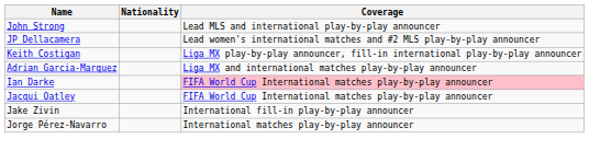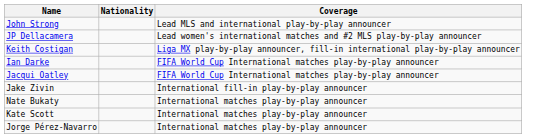 <table class="wikitable">
 <tr>
 <th>Name</th>
 <th>Nationality</th>
 <th>Coverage</th>
 </tr>
 <tr>
 <td><a href='#'>John Strong</a></td>
 <td></td>
 <td>Lead MLS and international play-by-play announcer</td>
 </tr>
 <tr>
 <td><a href='#'>JP Dellacamera</a></td>
 <td></td>
 <td>Lead women's international matches and #2 MLS play-by-play announcer</td>
 </tr>
 <tr>
 <td><a href='#'>Keith Costigan</a></td>
 <td></td>
 <td><a href='#'>Liga MX</a> play-by-play announcer, fill-in international play-by-play announcer</td>
 </tr>
 <tr>
-<td><a href='#'>Adrian Garcia-Marquez</a></td>
-<td></td>
-<td><a href='#'>Liga MX</a> and international matches play-by-play announcer</td>
-</tr>
-<tr>
 <td><a href='#'>Ian Darke</a></td>
 <td></td>
-<td style="background: pink;"><a href='#'>FIFA World Cup</a> International matches play-by-play announcer</td>
+<td><a href='#'>FIFA World Cup</a> International matches play-by-play announcer</td>
 </tr>
 <tr>
 <td><a href='#'>Jacqui Oatley</a></td>
 <td></td>
 <td><a href='#'>FIFA World Cup</a> International matches play-by-play announcer</td>
 </tr>
 <tr>
 <td>Jake Zivin</td>
 <td></td>
 <td>International fill-in play-by-play announcer</td>
 </tr>
 <tr>
+<td>Nate Bukaty</td>
+<td></td>
+<td>International matches play-by-play announcer</td>
+</tr>
+<tr>
+<td>Kate Scott</td>
+<td></td>
+<td>International matches play-by-play announcer</td>
+</tr>
+<tr>
 <td>Jorge Pérez-Navarro</td>
 <td></td>
 <td>International matches play-by-play announcer</td>
 </tr>
 </table>
